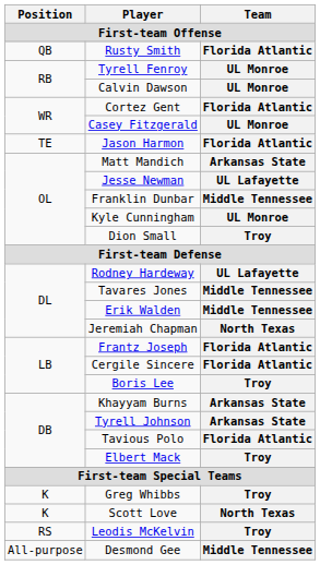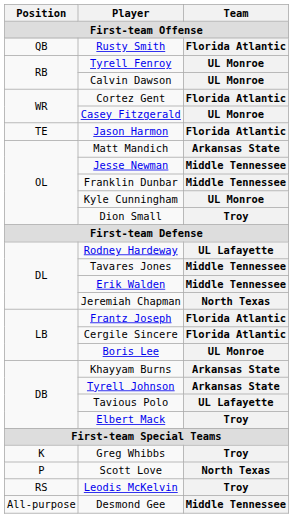 <table class="wikitable">
 <tr>
 <th>Position</th>
 <th>Player</th>
 <th>Team</th>
 </tr>
 <tr>
 <td colspan="3" style="text-align:center; background:#ddd;"><strong>First-team Offense</strong></td>
 </tr>
 <tr style="text-align:center;">
 <td>QB</td>
 <td><a href='#'>Rusty Smith</a></td>
 <th Style = >Florida Atlantic</th>
 </tr>
 <tr style="text-align:center;">
 <td rowspan="2">RB</td>
 <td><a href='#'>Tyrell Fenroy</a></td>
 <th Style = >UL Monroe</th>
 </tr>
 <tr style="text-align:center;">
 <td>Calvin Dawson</td>
 <th Style = >UL Monroe</th>
 </tr>
 <tr style="text-align:center;">
 <td rowspan="2">WR</td>
 <td>Cortez Gent</td>
 <th Style = >Florida Atlantic</th>
 </tr>
 <tr style="text-align:center;">
 <td><a href='#'>Casey Fitzgerald</a></td>
 <th Style = >UL Monroe</th>
 </tr>
 <tr style="text-align:center;">
 <td>TE</td>
 <td><a href='#'>Jason Harmon</a></td>
 <th Style = >Florida Atlantic</th>
 </tr>
 <tr style="text-align:center;">
 <td rowspan="5">OL</td>
 <td>Matt Mandich</td>
 <th Style = >Arkansas State</th>
 </tr>
 <tr style="text-align:center;">
 <td><a href='#'>Jesse Newman</a></td>
-<th Style = >UL Lafayette</th>
+<th Style = >Middle Tennessee</th>
 </tr>
 <tr style="text-align:center;">
 <td>Franklin Dunbar</td>
 <th Style = >Middle Tennessee</th>
 </tr>
 <tr style="text-align:center;">
 <td>Kyle Cunningham</td>
 <th Style = >UL Monroe</th>
 </tr>
 <tr style="text-align:center;">
 <td>Dion Small</td>
 <th Style = >Troy</th>
 </tr>
 <tr>
 <td colspan="3" style="text-align:center; background:#ddd;"><strong>First-team Defense</strong></td>
 </tr>
 <tr style="text-align:center;">
 <td rowspan="4">DL</td>
 <td><a href='#'>Rodney Hardeway</a></td>
 <th Style = >UL Lafayette</th>
 </tr>
 <tr style="text-align:center;">
 <td>Tavares Jones</td>
 <th Style = >Middle Tennessee</th>
 </tr>
 <tr style="text-align:center;">
 <td><a href='#'>Erik Walden</a></td>
 <th Style = >Middle Tennessee</th>
 </tr>
 <tr style="text-align:center;">
 <td>Jeremiah Chapman</td>
 <th Style = >North Texas</th>
 </tr>
 <tr style="text-align:center;">
 <td rowspan="3">LB</td>
 <td><a href='#'>Frantz Joseph</a></td>
 <th Style = >Florida Atlantic</th>
 </tr>
 <tr style="text-align:center;">
 <td>Cergile Sincere</td>
 <th Style = >Florida Atlantic</th>
 </tr>
 <tr style="text-align:center;">
 <td><a href='#'>Boris Lee</a></td>
-<th Style = >Troy</th>
+<th Style = >UL Monroe</th>
 </tr>
 <tr style="text-align:center;">
 <td rowspan="4">DB</td>
 <td>Khayyam Burns</td>
 <th Style = >Arkansas State</th>
 </tr>
 <tr style="text-align:center;">
 <td><a href='#'>Tyrell Johnson</a></td>
 <th Style = >Arkansas State</th>
 </tr>
 <tr style="text-align:center;">
 <td>Tavious Polo</td>
-<th Style = >Florida Atlantic</th>
+<th Style = >UL Lafayette</th>
 </tr>
 <tr style="text-align:center;">
 <td><a href='#'>Elbert Mack</a></td>
 <th Style = >Troy</th>
 </tr>
 <tr>
 <td colspan="3" style="text-align:center; background:#ddd;"><strong>First-team Special Teams</strong></td>
 </tr>
 <tr style="text-align:center;">
 <td>K</td>
 <td>Greg Whibbs</td>
 <th Style = >Troy</th>
 </tr>
 <tr style="text-align:center;">
-<td>K</td>
+<td>P</td>
 <td>Scott Love</td>
 <th Style = >North Texas</th>
 </tr>
 <tr style="text-align:center;">
 <td>RS</td>
 <td><a href='#'>Leodis McKelvin</a></td>
 <th Style = >Troy</th>
 </tr>
 <tr style="text-align:center;">
 <td>All-purpose</td>
 <td>Desmond Gee</td>
 <th Style = >Middle Tennessee</th>
 </tr>
 </table>
